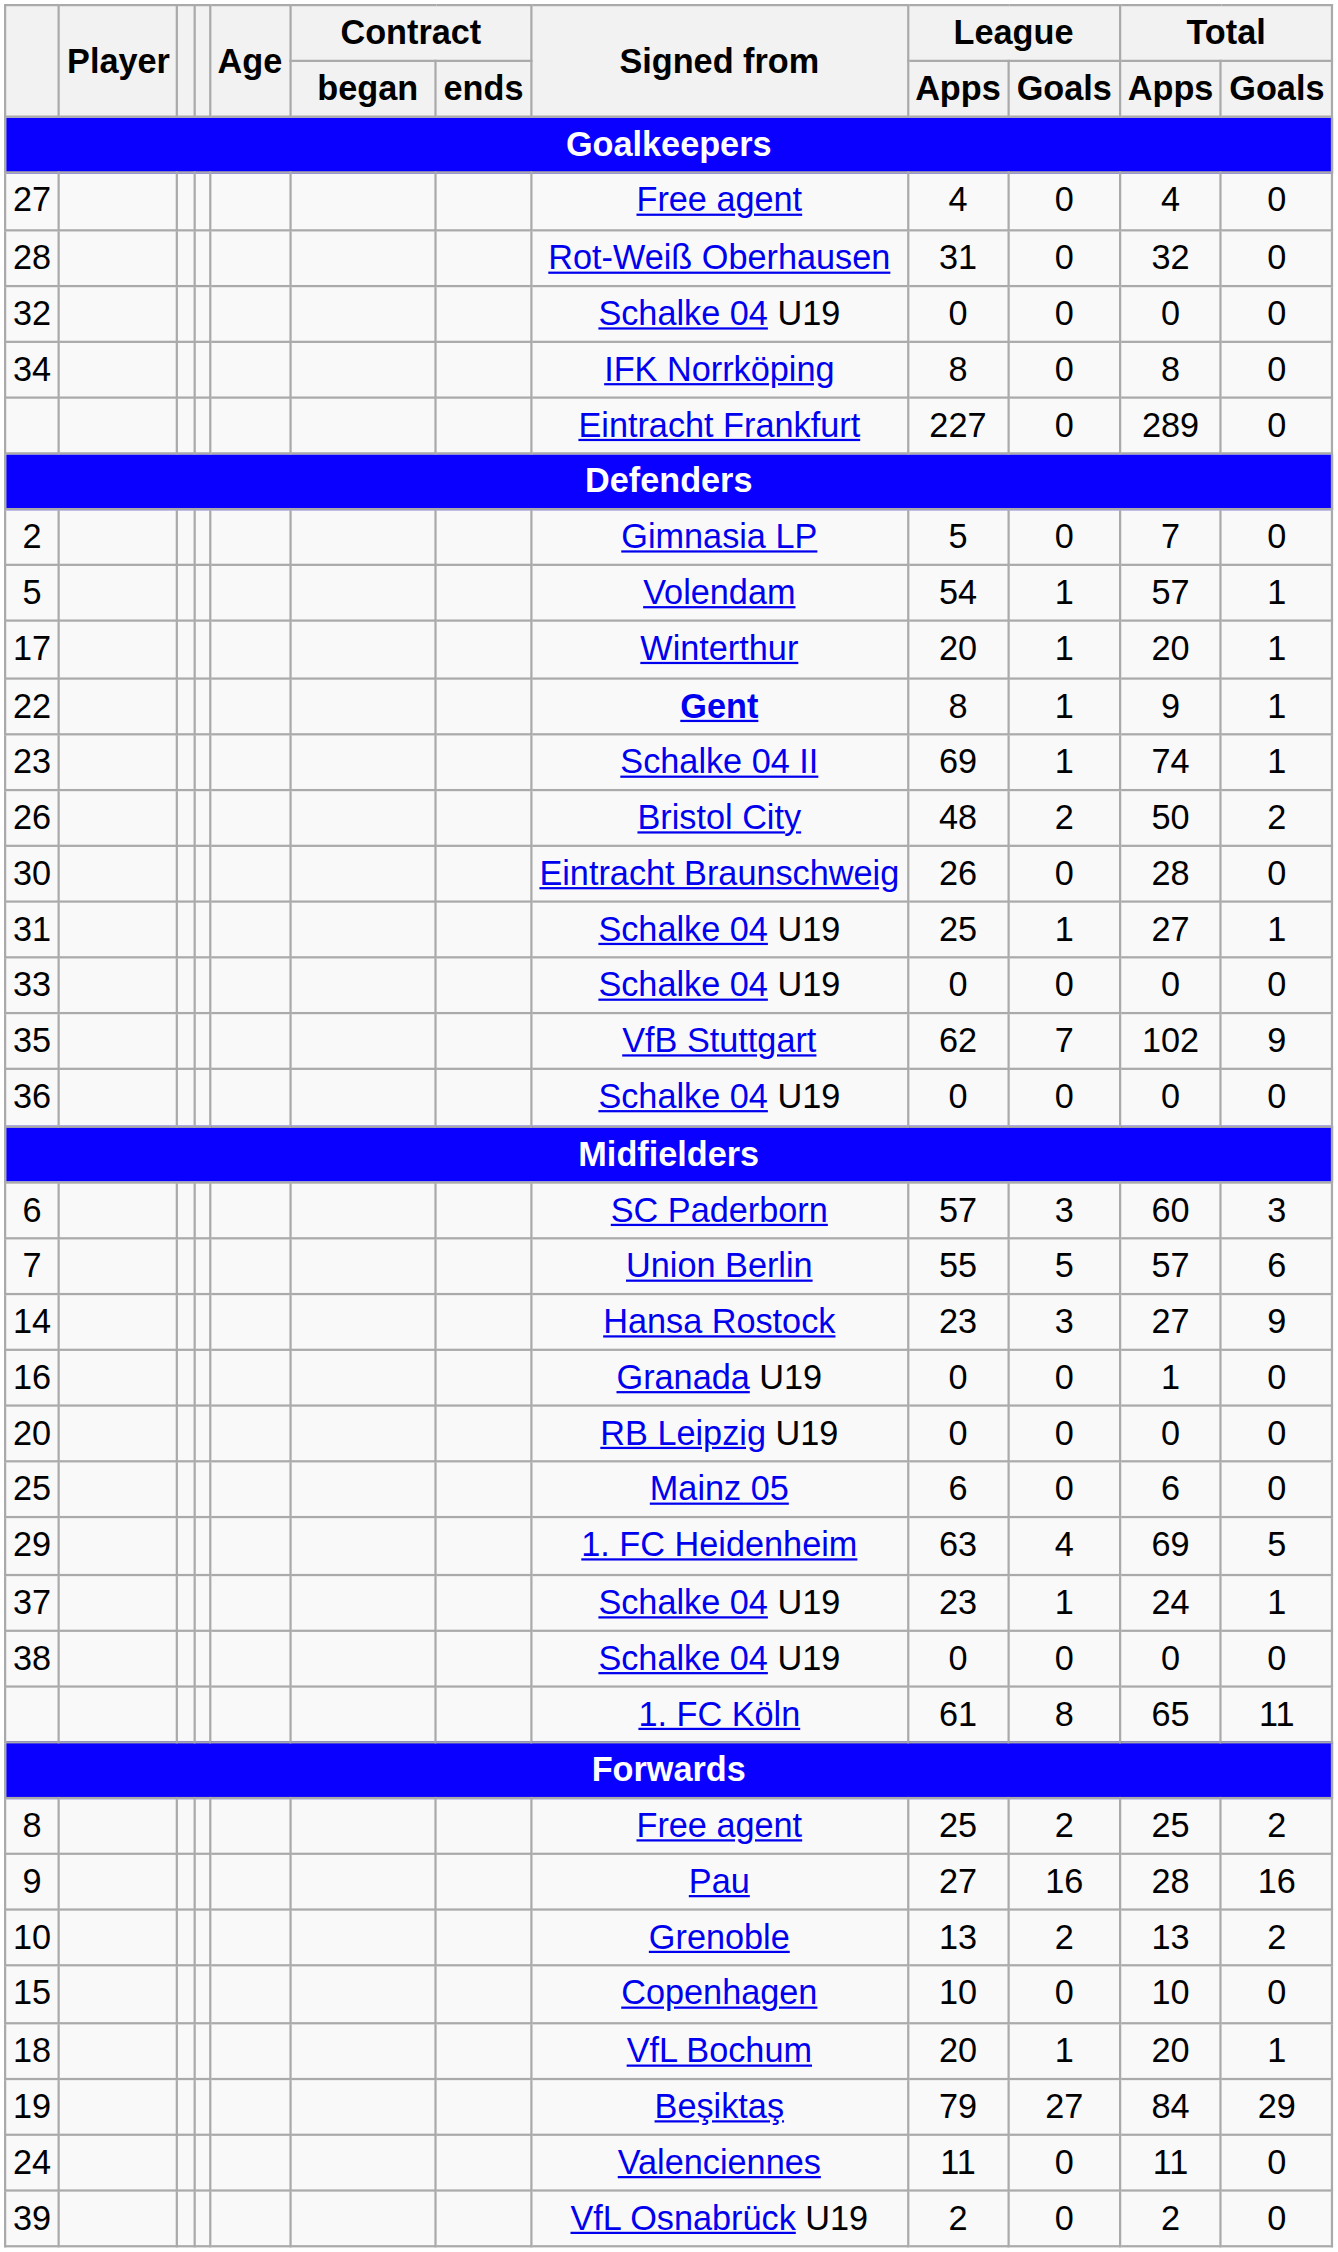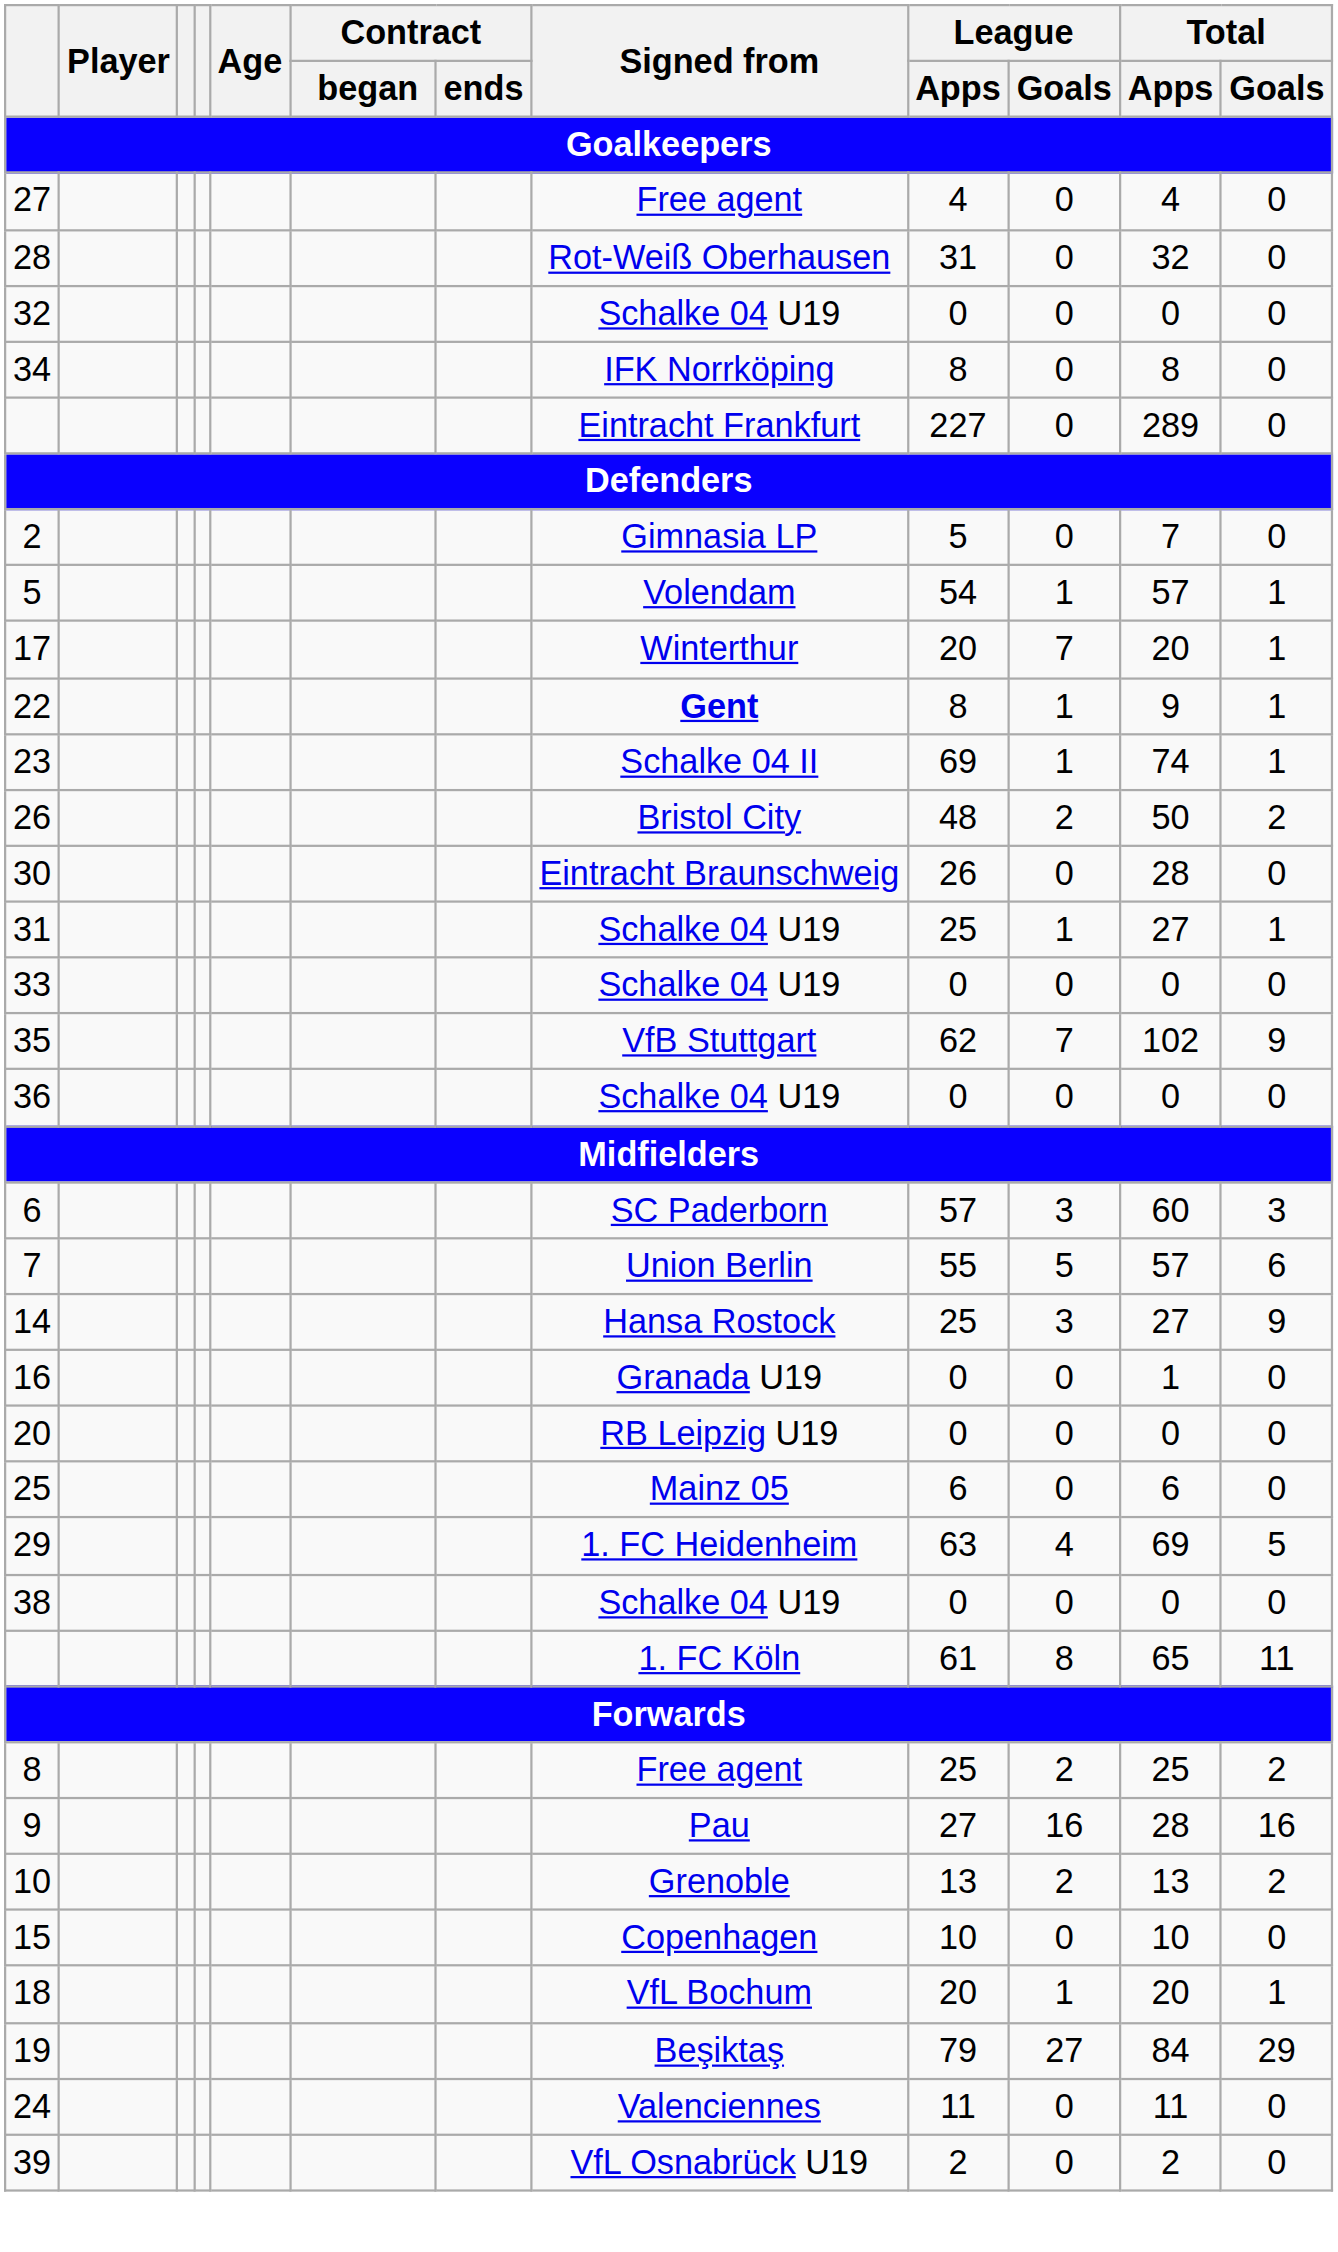 <table class="wikitable mw-datatable nowrap sortable" style="text-align:center;font-size:96%">
 <tr>
 <th rowspan="2"></th>
 <th rowspan="2">Player</th>
 <th rowspan="2"></th>
 <th rowspan="2"></th>
 <th rowspan="2">Age</th>
 <th colspan="2">Contract</th>
 <th rowspan="2">Signed from</th>
 <th colspan="2">League</th>
 <th colspan="2">Total</th>
 </tr>
 <tr>
 <th>  began </th>
 <th>ends</th>
 <th>Apps</th>
 <th>Goals</th>
 <th>Apps</th>
 <th>Goals</th>
 </tr>
 <tr class="sortbottom">
 <td colspan="12" style="background:#0a00ff; color:white "><strong>Goalkeepers</strong></td>
 </tr>
 <tr>
 <td>27</td>
 <td align="left"></td>
 <td></td>
 <td></td>
 <td></td>
 <td></td>
 <td></td>
 <td><a href='#'>Free agent</a></td>
 <td>4</td>
 <td>0</td>
 <td>4</td>
 <td>0</td>
 </tr>
 <tr>
 <td>28</td>
 <td align="left"></td>
 <td></td>
 <td></td>
 <td></td>
 <td></td>
 <td></td>
 <td><a href='#'>Rot-Weiß Oberhausen</a></td>
 <td>31</td>
 <td>0</td>
 <td>32</td>
 <td>0</td>
 </tr>
 <tr>
 <td>32</td>
 <td align="left"></td>
 <td></td>
 <td></td>
 <td></td>
 <td></td>
 <td></td>
 <td><a href='#'>Schalke 04</a> U19</td>
 <td>0</td>
 <td>0</td>
 <td>0</td>
 <td>0</td>
 </tr>
 <tr>
 <td>34</td>
 <td align="left"></td>
 <td></td>
 <td></td>
 <td></td>
 <td></td>
 <td></td>
 <td> <a href='#'>IFK Norrköping</a></td>
 <td>8</td>
 <td>0</td>
 <td>8</td>
 <td>0</td>
 </tr>
 <tr>
 <td></td>
 <td align="left"></td>
 <td></td>
 <td></td>
 <td></td>
 <td></td>
 <td></td>
 <td><a href='#'>Eintracht Frankfurt</a></td>
 <td>227</td>
 <td>0</td>
 <td>289</td>
 <td>0</td>
 </tr>
 <tr class="sortbottom">
 <td colspan="12" style="background:#0a00ff; color:white "><strong>Defenders</strong></td>
 </tr>
 <tr>
 <td>2</td>
 <td align="left"></td>
 <td></td>
 <td></td>
 <td></td>
 <td></td>
 <td></td>
 <td> <a href='#'>Gimnasia LP</a></td>
 <td>5</td>
 <td>0</td>
 <td>7</td>
 <td>0</td>
 </tr>
 <tr>
 <td>5</td>
 <td align="left"></td>
 <td></td>
 <td></td>
 <td></td>
 <td></td>
 <td></td>
 <td> <a href='#'>Volendam</a></td>
 <td>54</td>
 <td>1</td>
 <td>57</td>
 <td>1</td>
 </tr>
 <tr>
 <td>17</td>
 <td align="left"></td>
 <td></td>
 <td></td>
 <td></td>
 <td></td>
 <td></td>
 <td> <a href='#'>Winterthur</a></td>
 <td>20</td>
-<td>1</td>
+<td>7</td>
 <td>20</td>
 <td>1</td>
 </tr>
 <tr>
 <td>22</td>
 <td align="left"></td>
 <td></td>
 <td></td>
 <td></td>
 <td></td>
 <td></td>
 <td><strong> <a href='#'>Gent</a></strong></td>
 <td>8</td>
 <td>1</td>
 <td>9</td>
 <td>1</td>
 </tr>
 <tr>
 <td>23</td>
 <td align="left"></td>
 <td></td>
 <td></td>
 <td></td>
 <td></td>
 <td></td>
 <td><a href='#'>Schalke 04 II</a></td>
 <td>69</td>
 <td>1</td>
 <td>74</td>
 <td>1</td>
 </tr>
 <tr>
 <td>26</td>
 <td align="left"></td>
 <td></td>
 <td></td>
 <td></td>
 <td></td>
 <td></td>
 <td> <a href='#'>Bristol City</a></td>
 <td>48</td>
 <td>2</td>
 <td>50</td>
 <td>2</td>
 </tr>
 <tr>
 <td>30</td>
 <td align="left"></td>
 <td></td>
 <td></td>
 <td></td>
 <td></td>
 <td></td>
 <td><a href='#'>Eintracht Braunschweig</a></td>
 <td>26</td>
 <td>0</td>
 <td>28</td>
 <td>0</td>
 </tr>
 <tr>
 <td>31</td>
 <td align="left"></td>
 <td></td>
 <td></td>
 <td></td>
 <td></td>
 <td></td>
 <td><a href='#'>Schalke 04</a> U19</td>
 <td>25</td>
 <td>1</td>
 <td>27</td>
 <td>1</td>
 </tr>
 <tr>
 <td>33</td>
 <td align="left"></td>
 <td></td>
 <td></td>
 <td></td>
 <td></td>
 <td></td>
 <td><a href='#'>Schalke 04</a> U19</td>
 <td>0</td>
 <td>0</td>
 <td>0</td>
 <td>0</td>
 </tr>
 <tr>
 <td>35</td>
 <td align="left"></td>
 <td></td>
 <td></td>
 <td></td>
 <td></td>
 <td></td>
 <td><a href='#'>VfB Stuttgart</a></td>
 <td>62</td>
 <td>7</td>
 <td>102</td>
 <td>9</td>
 </tr>
 <tr>
 <td>36</td>
 <td align="left"></td>
 <td></td>
 <td></td>
 <td></td>
 <td></td>
 <td></td>
 <td><a href='#'>Schalke 04</a> U19</td>
 <td>0</td>
 <td>0</td>
 <td>0</td>
 <td>0</td>
 </tr>
 <tr class="sortbottom">
 <td colspan="12" style="background:#0a00ff; color:white "><strong>Midfielders</strong></td>
 </tr>
 <tr>
 <td>6</td>
 <td align="left"></td>
 <td></td>
 <td></td>
 <td></td>
 <td></td>
 <td></td>
 <td><a href='#'>SC Paderborn</a></td>
 <td>57</td>
 <td>3</td>
 <td>60</td>
 <td>3</td>
 </tr>
 <tr>
 <td>7</td>
 <td align="left"></td>
 <td></td>
 <td></td>
 <td></td>
 <td></td>
 <td></td>
 <td><a href='#'>Union Berlin</a></td>
 <td>55</td>
 <td>5</td>
 <td>57</td>
 <td>6</td>
 </tr>
 <tr>
 <td>14</td>
 <td align="left"></td>
 <td></td>
 <td></td>
 <td></td>
 <td></td>
 <td></td>
 <td><a href='#'>Hansa Rostock</a></td>
-<td>23</td>
+<td>25</td>
 <td>3</td>
 <td>27</td>
 <td>9</td>
 </tr>
 <tr>
 <td>16</td>
 <td align="left"></td>
 <td></td>
 <td></td>
 <td></td>
 <td></td>
 <td></td>
 <td> <a href='#'>Granada</a> U19</td>
 <td>0</td>
 <td>0</td>
 <td>1</td>
 <td>0</td>
 </tr>
 <tr>
 <td>20</td>
 <td align="left"></td>
 <td></td>
 <td></td>
 <td></td>
 <td></td>
 <td></td>
 <td><a href='#'>RB Leipzig</a> U19</td>
 <td>0</td>
 <td>0</td>
 <td>0</td>
 <td>0</td>
 </tr>
 <tr>
 <td>25</td>
 <td align="left"></td>
 <td></td>
 <td></td>
 <td></td>
 <td></td>
 <td></td>
 <td><a href='#'>Mainz 05</a></td>
 <td>6</td>
 <td>0</td>
 <td>6</td>
 <td>0</td>
 </tr>
 <tr>
 <td>29</td>
 <td align="left"></td>
 <td></td>
 <td></td>
 <td></td>
 <td></td>
 <td></td>
 <td><a href='#'>1. FC Heidenheim</a></td>
 <td>63</td>
 <td>4</td>
 <td>69</td>
 <td>5</td>
-</tr>
-<tr>
-<td>37</td>
-<td align="left"></td>
-<td></td>
-<td></td>
-<td></td>
-<td></td>
-<td></td>
-<td><a href='#'>Schalke 04</a> U19</td>
-<td>23</td>
-<td>1</td>
-<td>24</td>
-<td>1</td>
 </tr>
 <tr>
 <td>38</td>
 <td align="left"></td>
 <td></td>
 <td></td>
 <td></td>
 <td></td>
 <td></td>
 <td><a href='#'>Schalke 04</a> U19</td>
 <td>0</td>
 <td>0</td>
 <td>0</td>
 <td>0</td>
 </tr>
 <tr>
 <td></td>
 <td align="left"></td>
 <td></td>
 <td></td>
 <td></td>
 <td></td>
 <td></td>
 <td><a href='#'>1. FC Köln</a></td>
 <td>61</td>
 <td>8</td>
 <td>65</td>
 <td>11</td>
 </tr>
 <tr class="sortbottom">
 <td colspan="12" style="background:#0a00ff; color:white "><strong>Forwards</strong></td>
 </tr>
 <tr>
 <td>8</td>
 <td align="left"></td>
 <td></td>
 <td></td>
 <td></td>
 <td></td>
 <td></td>
 <td><a href='#'>Free agent</a></td>
 <td>25</td>
 <td>2</td>
 <td>25</td>
 <td>2</td>
 </tr>
 <tr>
 <td>9</td>
 <td align="left"></td>
 <td></td>
 <td></td>
 <td></td>
 <td></td>
 <td></td>
 <td> <a href='#'>Pau</a></td>
 <td>27</td>
 <td>16</td>
 <td>28</td>
 <td>16</td>
 </tr>
 <tr>
 <td>10</td>
 <td align="left"></td>
 <td></td>
 <td></td>
 <td></td>
 <td></td>
 <td></td>
 <td> <a href='#'>Grenoble</a></td>
 <td>13</td>
 <td>2</td>
 <td>13</td>
 <td>2</td>
 </tr>
 <tr>
 <td>15</td>
 <td align="left"></td>
 <td></td>
 <td></td>
 <td></td>
 <td></td>
 <td></td>
 <td> <a href='#'>Copenhagen</a></td>
 <td>10</td>
 <td>0</td>
 <td>10</td>
 <td>0</td>
 </tr>
 <tr>
 <td>18</td>
 <td align="left"></td>
 <td></td>
 <td></td>
 <td></td>
 <td></td>
 <td></td>
 <td><a href='#'>VfL Bochum</a></td>
 <td>20</td>
 <td>1</td>
 <td>20</td>
 <td>1</td>
 </tr>
 <tr>
 <td>19</td>
 <td align="left"> </td>
 <td></td>
 <td></td>
 <td></td>
 <td></td>
 <td></td>
 <td> <a href='#'>Beşiktaş</a></td>
 <td>79</td>
 <td>27</td>
 <td>84</td>
 <td>29</td>
 </tr>
 <tr>
 <td>24</td>
 <td align="left"></td>
 <td></td>
 <td></td>
 <td></td>
 <td></td>
 <td></td>
 <td> <a href='#'>Valenciennes</a></td>
 <td>11</td>
 <td>0</td>
 <td>11</td>
 <td>0</td>
 </tr>
 <tr>
 <td>39</td>
 <td align="left"></td>
 <td></td>
 <td></td>
 <td></td>
 <td></td>
 <td></td>
 <td><a href='#'>VfL Osnabrück</a> U19</td>
 <td>2</td>
 <td>0</td>
 <td>2</td>
 <td>0</td>
 </tr>
 </table>
